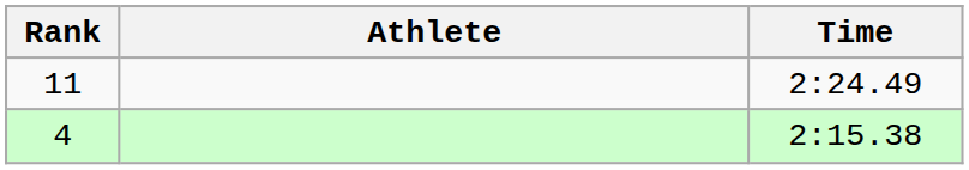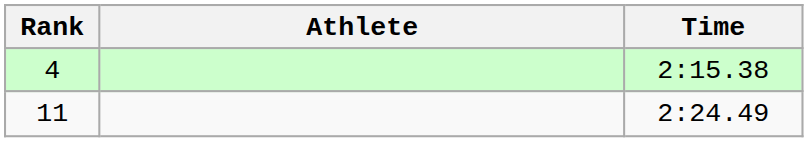 <table class=wikitable style="text-align:center">
 <tr>
 <th width=40>Rank</th>
 <th width=250>Athlete</th>
 <th width=80>Time</th>
 </tr>
+<tr bgcolor="ccffcc">
+<td>4</td>
+<td align=left></td>
+<td>2:15.38</td>
+</tr>
 <tr>
 <td>11</td>
 <td align=left></td>
 <td>2:24.49</td>
 </tr>
-<tr bgcolor="ccffcc">
-<td>4</td>
-<td align=left></td>
-<td>2:15.38</td>
-</tr>
 </table>
